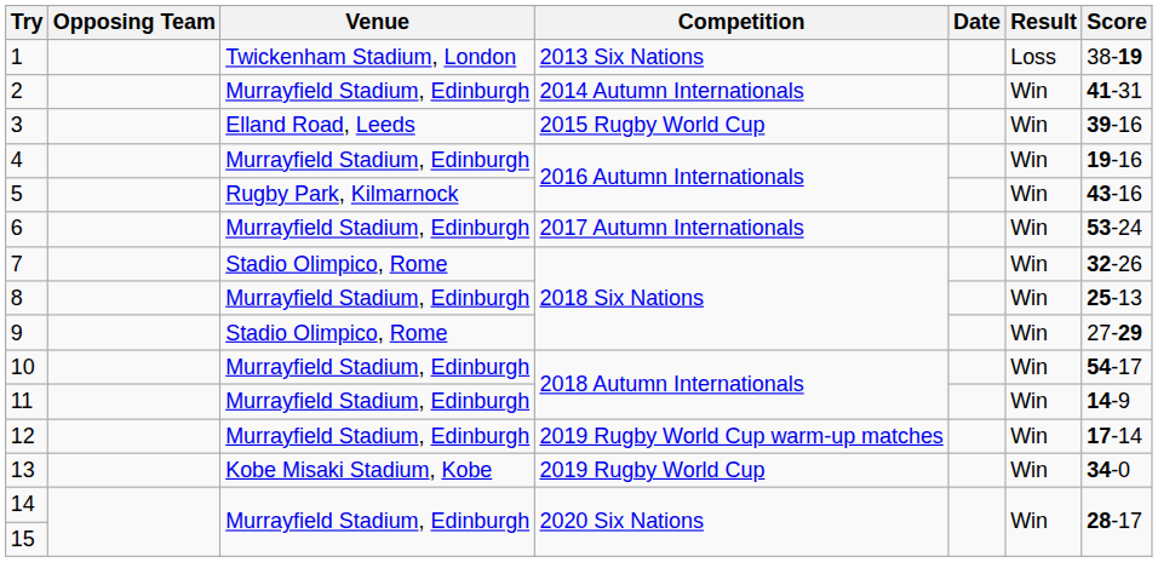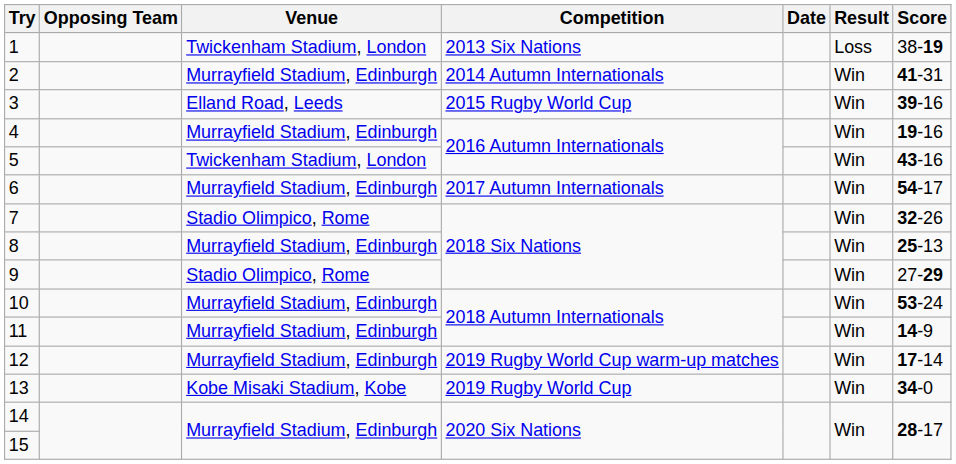 <table class="wikitable">
 <tr>
 <th>Try</th>
 <th>Opposing Team</th>
 <th>Venue</th>
 <th>Competition</th>
 <th>Date</th>
 <th>Result</th>
 <th>Score</th>
 </tr>
 <tr>
 <td>1</td>
 <td></td>
 <td><a href='#'>Twickenham Stadium</a>, <a href='#'>London</a></td>
 <td><a href='#'>2013 Six Nations</a></td>
 <td></td>
 <td>Loss</td>
 <td>38-<strong>19</strong></td>
 </tr>
 <tr>
 <td>2</td>
 <td></td>
 <td><a href='#'>Murrayfield Stadium</a>, <a href='#'>Edinburgh</a></td>
 <td><a href='#'>2014 Autumn Internationals</a></td>
 <td></td>
 <td>Win</td>
 <td><strong>41</strong>-31</td>
 </tr>
 <tr>
 <td>3</td>
 <td></td>
 <td><a href='#'>Elland Road</a>, <a href='#'>Leeds</a></td>
 <td><a href='#'>2015 Rugby World Cup</a></td>
 <td></td>
 <td>Win</td>
 <td><strong>39</strong>-16</td>
 </tr>
 <tr>
 <td>4</td>
 <td></td>
 <td><a href='#'>Murrayfield Stadium</a>, <a href='#'>Edinburgh</a></td>
 <td rowspan=2><a href='#'>2016 Autumn Internationals</a></td>
 <td></td>
 <td>Win</td>
 <td><strong>19</strong>-16</td>
 </tr>
 <tr>
 <td>5</td>
 <td></td>
-<td><a href='#'>Rugby Park</a>, <a href='#'>Kilmarnock</a></td>
+<td><a href='#'>Twickenham Stadium</a>, <a href='#'>London</a></td>
 <td></td>
 <td>Win</td>
 <td><strong>43</strong>-16</td>
 </tr>
 <tr>
 <td>6</td>
 <td></td>
 <td><a href='#'>Murrayfield Stadium</a>, <a href='#'>Edinburgh</a></td>
 <td><a href='#'>2017 Autumn Internationals</a></td>
 <td></td>
 <td>Win</td>
-<td><strong>53</strong>-24</td>
+<td><strong>54</strong>-17</td>
 </tr>
 <tr>
 <td>7</td>
 <td></td>
 <td><a href='#'>Stadio Olimpico</a>, <a href='#'>Rome</a></td>
 <td rowspan=3><a href='#'>2018 Six Nations</a></td>
 <td></td>
 <td>Win</td>
 <td><strong>32</strong>-26</td>
 </tr>
 <tr>
 <td>8</td>
 <td></td>
 <td><a href='#'>Murrayfield Stadium</a>, <a href='#'>Edinburgh</a></td>
 <td></td>
 <td>Win</td>
 <td><strong>25</strong>-13</td>
 </tr>
 <tr>
 <td>9</td>
 <td></td>
 <td><a href='#'>Stadio Olimpico</a>, <a href='#'>Rome</a></td>
 <td></td>
 <td>Win</td>
 <td>27-<strong>29</strong></td>
 </tr>
 <tr>
 <td>10</td>
 <td></td>
 <td><a href='#'>Murrayfield Stadium</a>, <a href='#'>Edinburgh</a></td>
 <td rowspan=2><a href='#'>2018 Autumn Internationals</a></td>
 <td></td>
 <td>Win</td>
-<td><strong>54</strong>-17</td>
+<td><strong>53</strong>-24</td>
 </tr>
 <tr>
 <td>11</td>
 <td></td>
 <td><a href='#'>Murrayfield Stadium</a>, <a href='#'>Edinburgh</a></td>
 <td></td>
 <td>Win</td>
 <td><strong>14</strong>-9</td>
 </tr>
 <tr>
 <td>12</td>
 <td></td>
 <td><a href='#'>Murrayfield Stadium</a>, <a href='#'>Edinburgh</a></td>
 <td><a href='#'>2019 Rugby World Cup warm-up matches</a></td>
 <td></td>
 <td>Win</td>
 <td><strong>17</strong>-14</td>
 </tr>
 <tr>
 <td>13</td>
 <td></td>
 <td><a href='#'>Kobe Misaki Stadium</a>, <a href='#'>Kobe</a></td>
 <td><a href='#'>2019 Rugby World Cup</a></td>
 <td></td>
 <td>Win</td>
 <td><strong>34</strong>-0</td>
 </tr>
 <tr>
 <td>14</td>
 <td rowspan=2></td>
 <td rowspan=2><a href='#'>Murrayfield Stadium</a>, <a href='#'>Edinburgh</a></td>
 <td rowspan=2><a href='#'>2020 Six Nations</a></td>
 <td rowspan=2></td>
 <td rowspan=2>Win</td>
 <td rowspan=2><strong>28</strong>-17</td>
 </tr>
 <tr>
 <td>15</td>
 </tr>
 </table>
